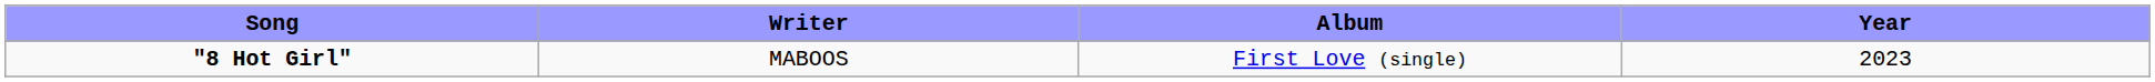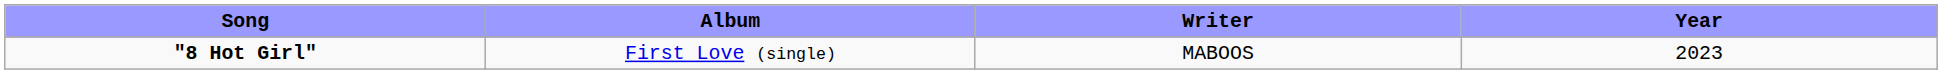 <table class="wikitable" style="margin:0.5em auto; clear:both; text-align:center; width:100%">
 <tr>
 <th width="500" style="background: #99F;">Song</th>
+<th width="500" style="background: #99F;">Album</th>
 <th width="500" style="background: #99F;">Writer</th>
-<th width="500" style="background: #99F;">Album</th>
 <th width="500" style="background: #99F;">Year</th>
 </tr>
 <tr>
 <td><strong>"8 Hot Girl"</strong></td>
+<td><a href='#'>First Love</a> <small>(single)</small></td>
 <td>MABOOS</td>
-<td><a href='#'>First Love</a> <small>(single)</small></td>
 <td>2023</td>
 </tr>
 </table>
